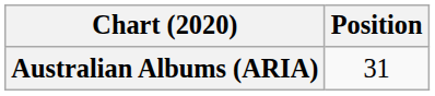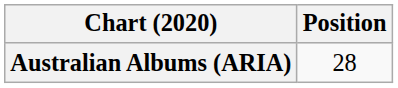 <table class="wikitable plainrowheaders" style="text-align:center">
 <tr>
 <th scope="col">Chart (2020)</th>
 <th scope="col">Position</th>
 </tr>
 <tr>
 <th scope="row">Australian Albums (ARIA)</th>
-<td>31</td>
+<td>28</td>
 </tr>
 </table>
